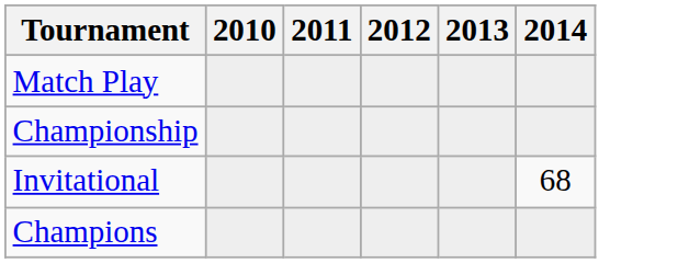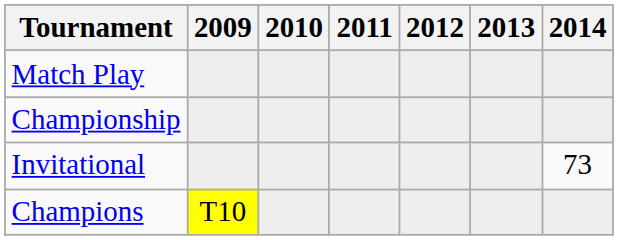 <table class="wikitable" style="text-align:center;">
 <tr>
 <th>Tournament</th>
+<th>2009</th>
 <th>2010</th>
 <th>2011</th>
 <th>2012</th>
 <th>2013</th>
 <th>2014</th>
 </tr>
 <tr>
 <td align="left"><a href='#'>Match Play</a></td>
 <td style="background:#eeeeee;"></td>
 <td style="background:#eeeeee;"></td>
 <td style="background:#eeeeee;"></td>
 <td style="background:#eeeeee;"></td>
 <td style="background:#eeeeee;"></td>
+<td style="background:#eeeeee;"></td>
 </tr>
 <tr>
 <td align="left"><a href='#'>Championship</a></td>
+<td style="background:#eeeeee;"></td>
 <td style="background:#eeeeee;"></td>
 <td style="background:#eeeeee;"></td>
 <td style="background:#eeeeee;"></td>
 <td style="background:#eeeeee;"></td>
 <td style="background:#eeeeee;"></td>
 </tr>
 <tr>
 <td align="left"><a href='#'>Invitational</a></td>
 <td style="background:#eeeeee;"></td>
 <td style="background:#eeeeee;"></td>
 <td style="background:#eeeeee;"></td>
 <td style="background:#eeeeee;"></td>
-<td>68</td>
+<td style="background:#eeeeee;"></td>
+<td>73</td>
 </tr>
 <tr>
 <td align="left"><a href='#'>Champions</a></td>
+<td style="background:yellow;">T10</td>
 <td style="background:#eeeeee;"></td>
 <td style="background:#eeeeee;"></td>
 <td style="background:#eeeeee;"></td>
 <td style="background:#eeeeee;"></td>
 <td style="background:#eeeeee;"></td>
 </tr>
 </table>
